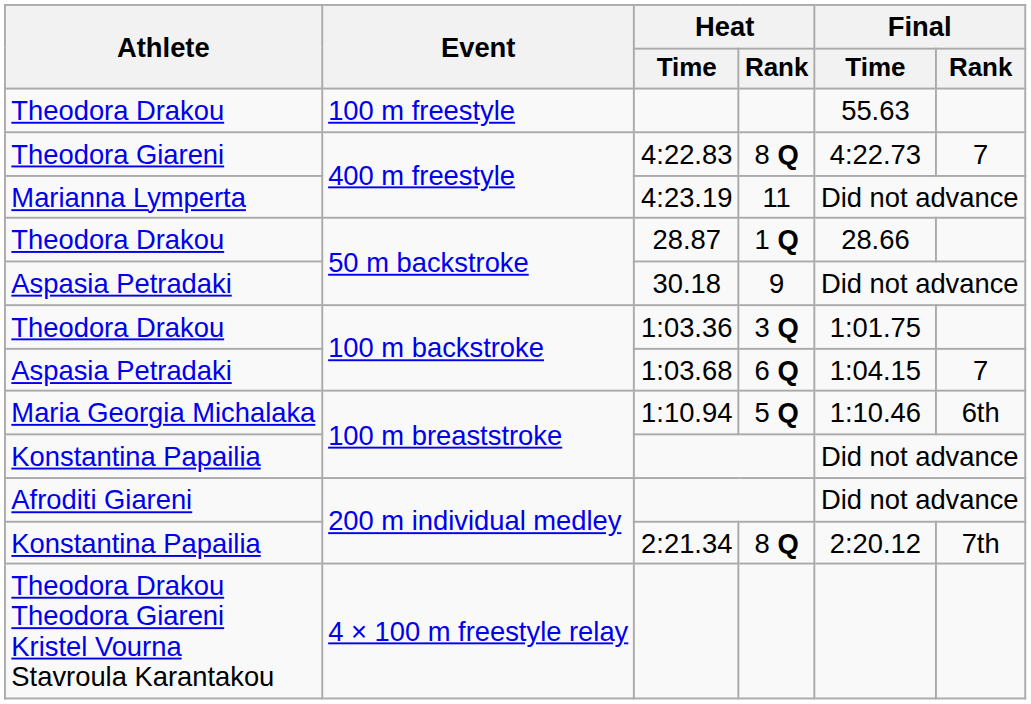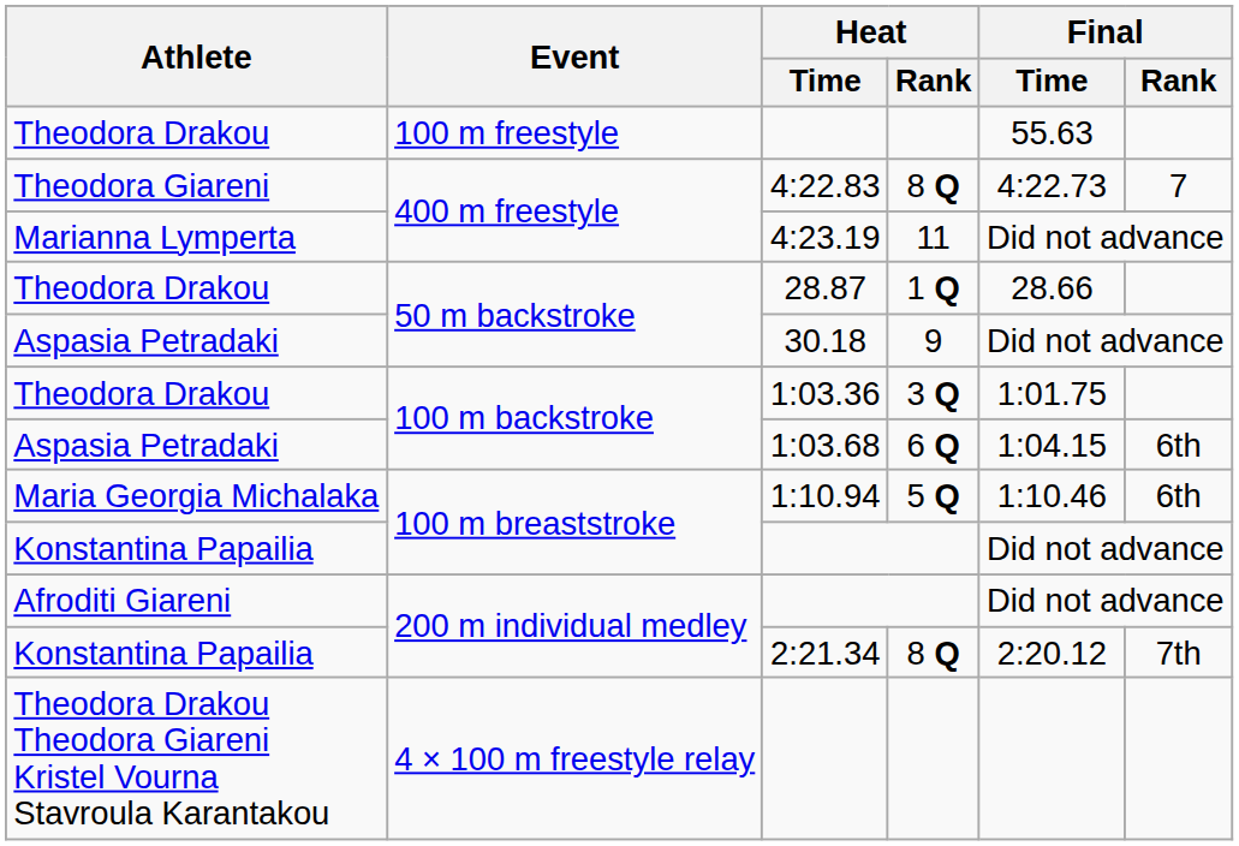 <table class=wikitable style="font-size:90%">
 <tr>
 <th rowspan="2">Athlete</th>
 <th rowspan="2">Event</th>
 <th colspan="2">Heat</th>
 <th colspan="2">Final</th>
 </tr>
 <tr style="font-size:95%">
 <th>Time</th>
 <th>Rank</th>
 <th>Time</th>
 <th>Rank</th>
 </tr>
 <tr align=center>
 <td align=left><a href='#'>Theodora Drakou</a></td>
 <td align=left><a href='#'>100 m freestyle</a></td>
 <td></td>
 <td></td>
 <td>55.63</td>
 <td align=center=></td>
 </tr>
 <tr align=center>
 <td align=left><a href='#'>Theodora Giareni</a></td>
 <td align=left rowspan=2><a href='#'>400 m freestyle</a></td>
 <td>4:22.83</td>
 <td>8 <strong>Q</strong></td>
 <td>4:22.73</td>
 <td>7</td>
 </tr>
 <tr align=center>
 <td align=left><a href='#'>Marianna Lymperta</a></td>
 <td>4:23.19</td>
 <td>11</td>
 <td colspan="2">Did not advance</td>
 </tr>
 <tr align=center>
 <td align=left><a href='#'>Theodora Drakou</a></td>
 <td align=left rowspan=2><a href='#'>50 m backstroke</a></td>
 <td>28.87</td>
 <td>1 <strong>Q</strong></td>
 <td>28.66</td>
 <td align=center=></td>
 </tr>
 <tr align=center>
 <td align=left><a href='#'>Aspasia Petradaki</a></td>
 <td>30.18</td>
 <td>9</td>
 <td colspan="2">Did not advance</td>
 </tr>
 <tr align=center>
 <td align=left><a href='#'>Theodora Drakou</a></td>
 <td align=left rowspan=2><a href='#'>100 m backstroke</a></td>
 <td>1:03.36</td>
 <td>3 <strong>Q</strong></td>
 <td>1:01.75</td>
 <td align=center=></td>
 </tr>
 <tr align=center>
 <td align=left><a href='#'>Aspasia Petradaki</a></td>
 <td>1:03.68</td>
 <td>6 <strong>Q</strong></td>
 <td>1:04.15</td>
-<td>7</td>
+<td>6th</td>
 </tr>
 <tr align=center>
 <td align=left><a href='#'>Maria Georgia Michalaka</a></td>
 <td align=left rowspan=2><a href='#'>100 m breaststroke</a></td>
 <td>1:10.94</td>
 <td>5 <strong>Q</strong></td>
 <td>1:10.46</td>
 <td>6th</td>
 </tr>
 <tr align=center>
 <td align=left><a href='#'>Konstantina Papailia</a></td>
 <td colspan="2"></td>
 <td colspan="2">Did not advance</td>
 </tr>
 <tr align=center>
 <td align=left><a href='#'>Afroditi Giareni</a></td>
 <td align=left rowspan=2><a href='#'>200 m individual medley</a></td>
 <td colspan="2"></td>
 <td colspan="2">Did not advance</td>
 </tr>
 <tr align=center>
 <td align=left><a href='#'>Konstantina Papailia</a></td>
 <td>2:21.34</td>
 <td>8 <strong>Q</strong></td>
 <td>2:20.12</td>
 <td>7th</td>
 </tr>
 <tr align=center>
 <td align=left><a href='#'>Theodora Drakou</a><br><a href='#'>Theodora Giareni</a><br><a href='#'>Kristel Vourna</a><br>Stavroula Karantakou</td>
 <td align=left><a href='#'>4 × 100 m freestyle relay</a></td>
 <td></td>
 <td></td>
 <td></td>
 <td align=center=></td>
 </tr>
 </table>
